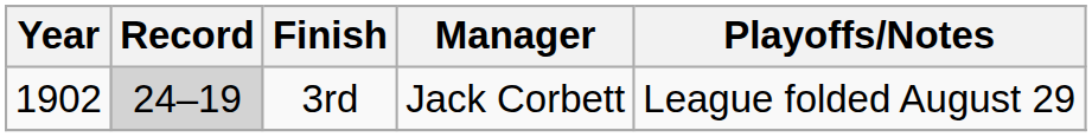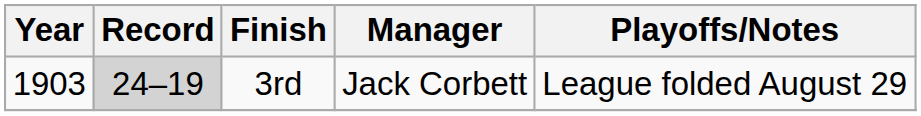 <table class="wikitable" style="text-align:center">
 <tr>
 <th>Year</th>
 <th>Record</th>
 <th>Finish</th>
 <th>Manager</th>
 <th>Playoffs/Notes</th>
 </tr>
 <tr>
-<td>1902</td>
+<td>1903</td>
 <td style="background: lightgrey;">24–19</td>
 <td>3rd</td>
 <td>Jack Corbett</td>
 <td>League folded August 29</td>
 </tr>
 <tr>
 </tr>
 </table>
